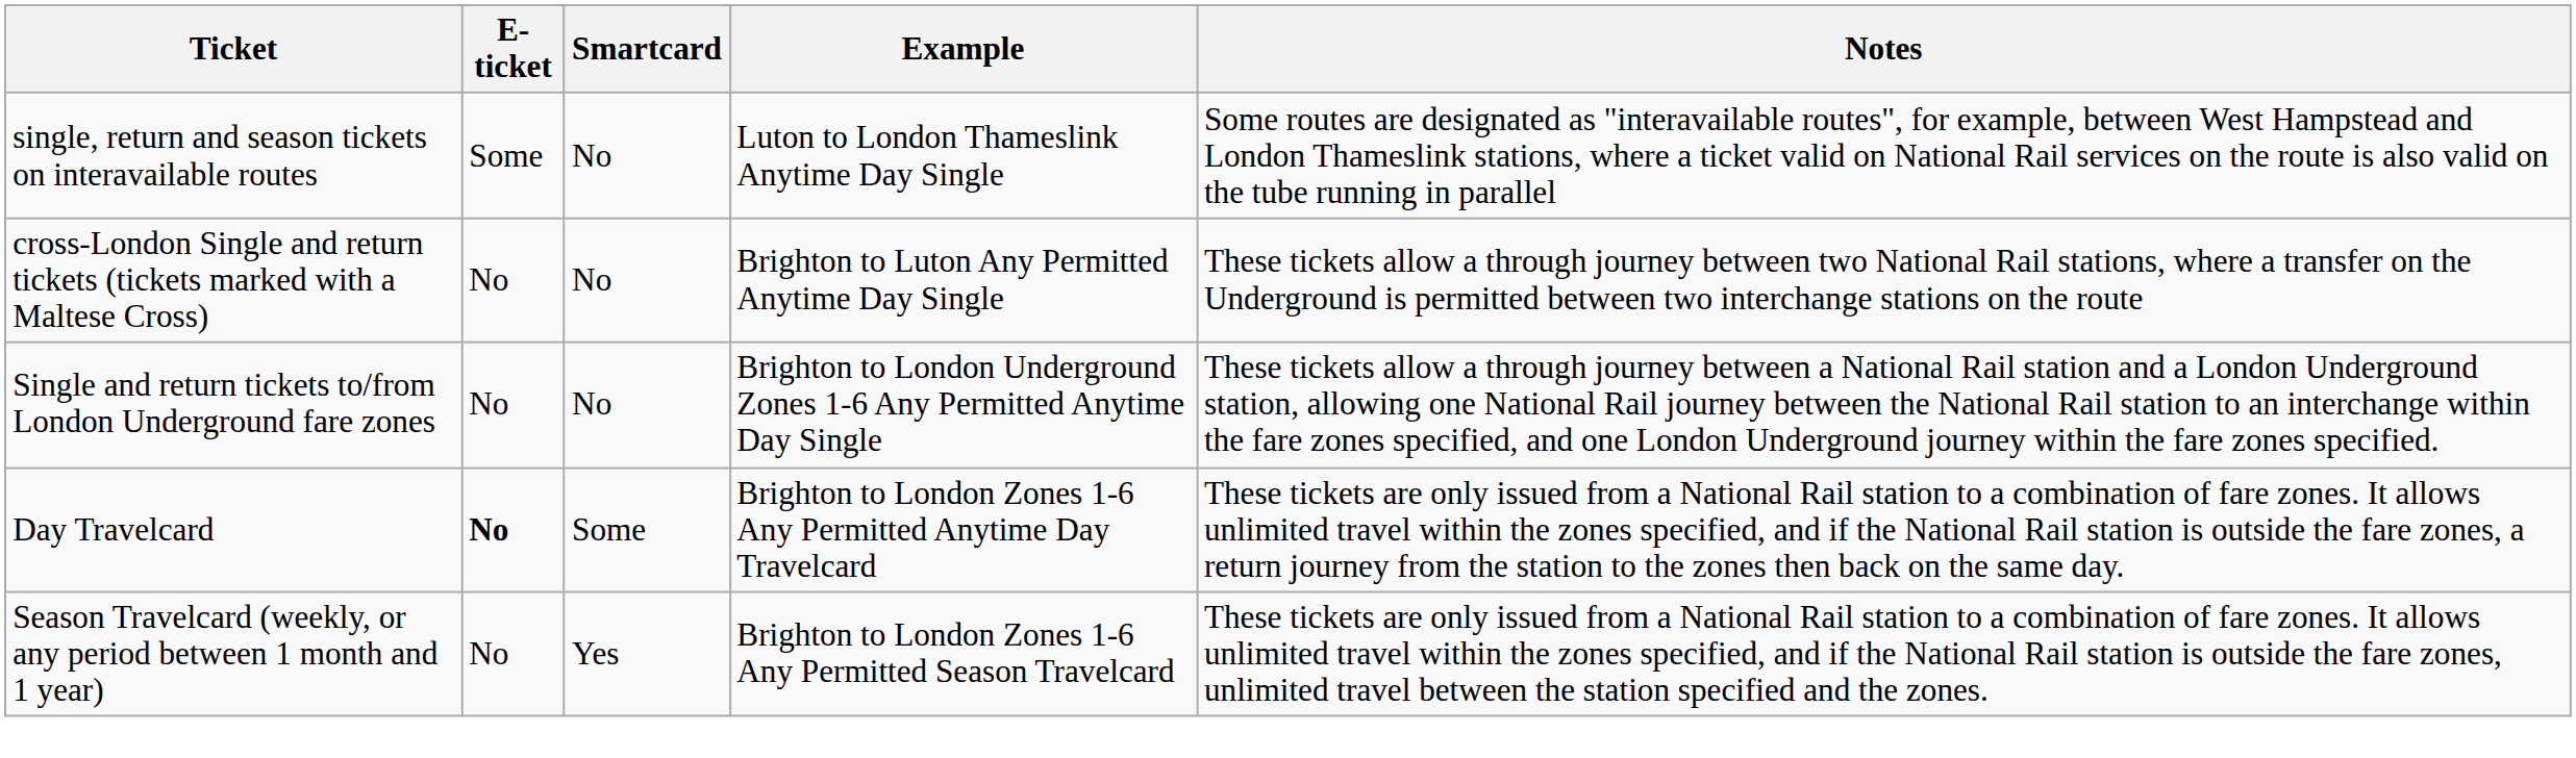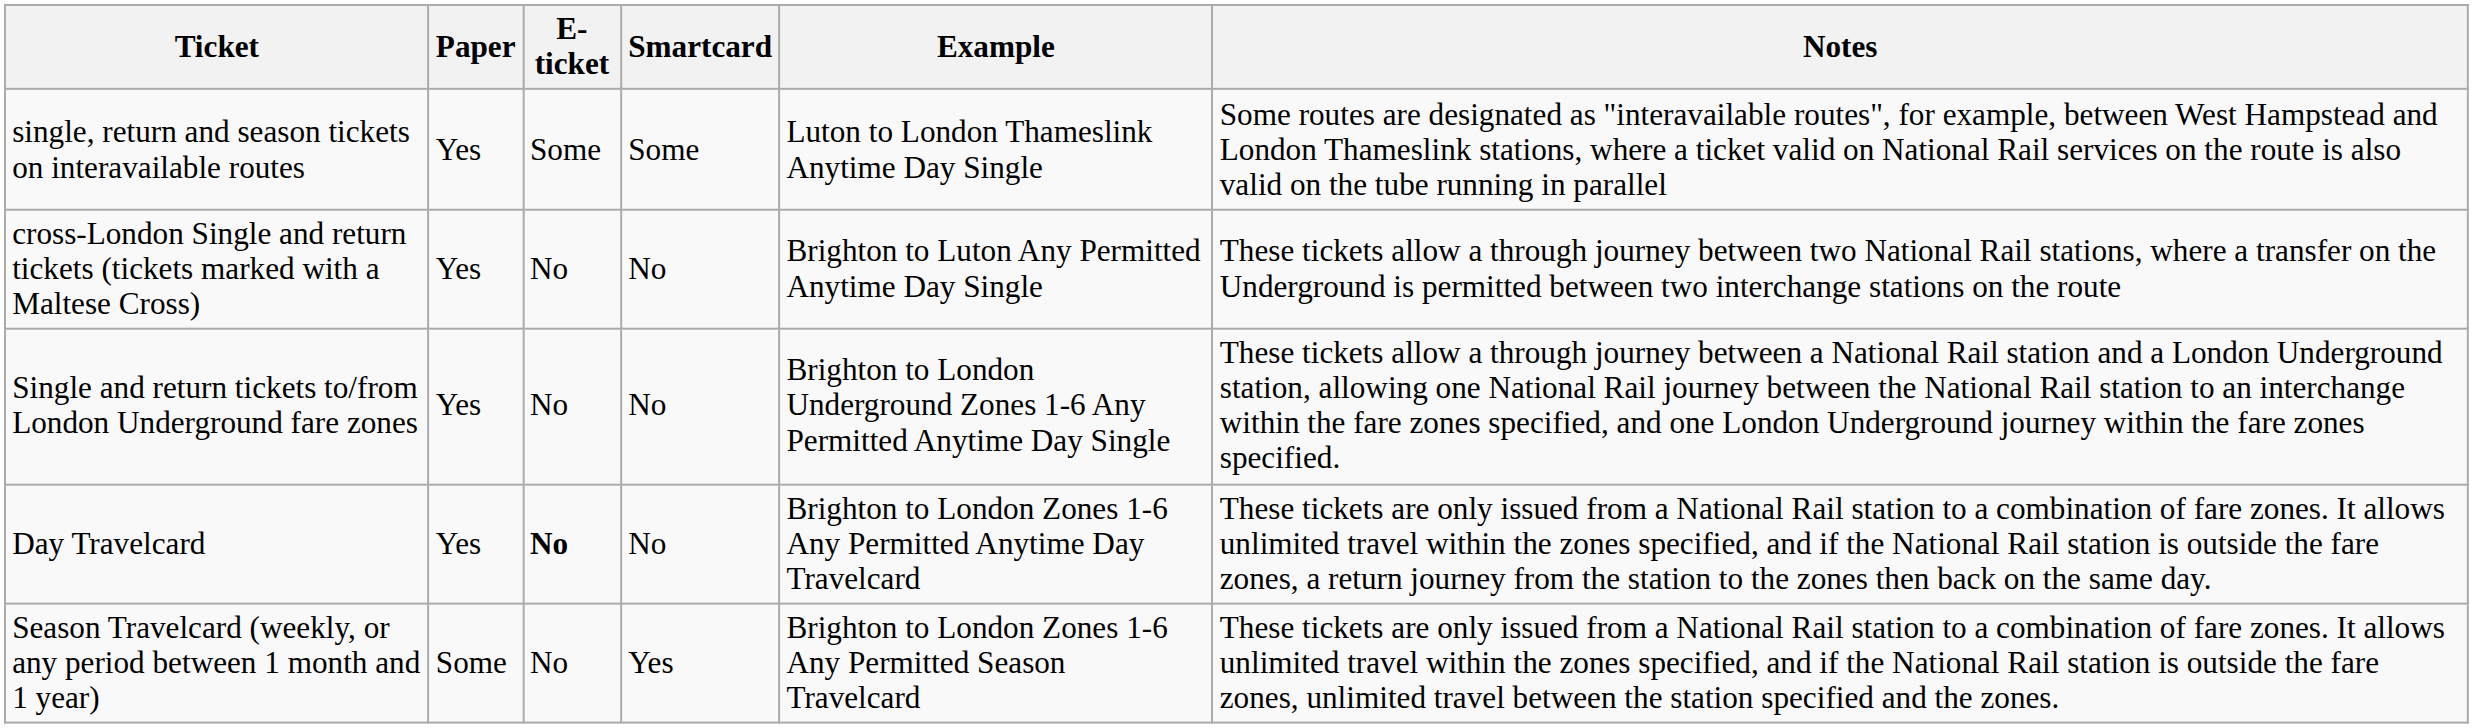 <table class="wikitable" style="margin: 0 auto;">
 <tr>
 <th scope="col">Ticket</th>
+<th scope="col">Paper</th>
 <th scope="col">E-ticket</th>
 <th scope="col">Smartcard</th>
 <th scope="col">Example</th>
 <th scope="col">Notes</th>
 </tr>
 <tr>
 <td>single, return and season tickets on interavailable routes</td>
+<td>Yes</td>
 <td>Some</td>
-<td>No</td>
+<td>Some</td>
 <td>Luton to London Thameslink Anytime Day Single</td>
 <td>Some routes are designated as "interavailable routes", for example, between West Hampstead and London Thameslink stations, where a ticket valid on National Rail services on the route is also valid on the tube running in parallel</td>
 </tr>
 <tr>
 <td>cross-London Single and return tickets (tickets marked with a Maltese Cross)</td>
+<td>Yes</td>
 <td>No</td>
 <td>No</td>
 <td>Brighton to Luton Any Permitted Anytime Day Single</td>
 <td>These tickets allow a through journey between two National Rail stations, where a transfer on the Underground is permitted between two interchange stations on the route</td>
 </tr>
 <tr>
 <td>Single and return tickets to/from London Underground fare zones</td>
+<td>Yes</td>
 <td>No</td>
 <td>No</td>
 <td>Brighton to London Underground Zones 1-6 Any Permitted Anytime Day Single</td>
 <td>These tickets allow a through journey between a National Rail station and a London Underground station, allowing one National Rail journey between the National Rail station to an interchange within the fare zones specified, and one London Underground journey within the fare zones specified.</td>
 </tr>
 <tr>
 <td>Day Travelcard</td>
+<td>Yes</td>
 <td><strong>No</strong></td>
-<td>Some</td>
+<td>No</td>
 <td>Brighton to London Zones 1-6 Any Permitted Anytime Day Travelcard</td>
 <td>These tickets are only issued from a National Rail station to a combination of fare zones. It allows unlimited travel within the zones specified, and if the National Rail station is outside the fare zones, a return journey from the station to the zones then back on the same day.</td>
 </tr>
 <tr>
 <td>Season Travelcard (weekly, or any period between 1 month and 1 year)</td>
+<td>Some</td>
 <td>No</td>
 <td>Yes</td>
 <td>Brighton to London Zones 1-6 Any Permitted Season Travelcard</td>
 <td>These tickets are only issued from a National Rail station to a combination of fare zones. It allows unlimited travel within the zones specified, and if the National Rail station is outside the fare zones, unlimited travel between the station specified and the zones.</td>
 </tr>
 </table>
